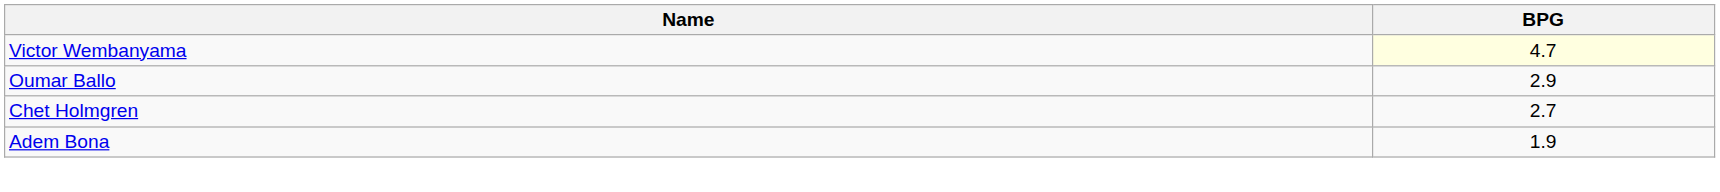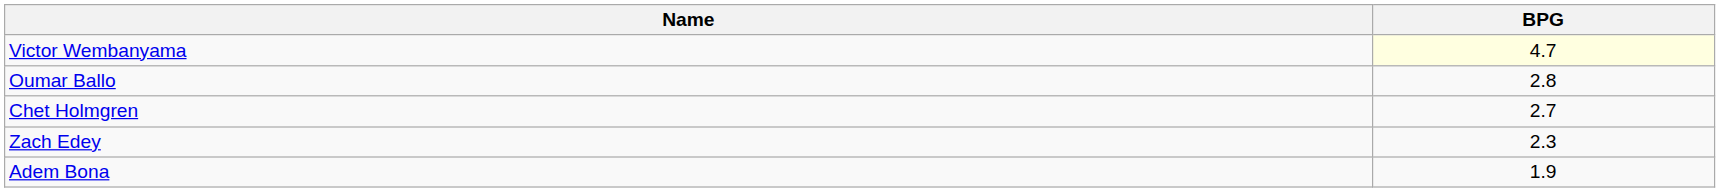 <table class=wikitable width="90%">
 <tr>
 <th width="80%">Name</th>
 <th width="20%">BPG</th>
 </tr>
 <tr>
 <td> <a href='#'>Victor Wembanyama</a></td>
 <td align=center style="background: lightyellow;">4.7</td>
 </tr>
 <tr>
 <td> <a href='#'>Oumar Ballo</a></td>
-<td align=center>2.9</td>
+<td align=center>2.8</td>
 </tr>
 <tr>
 <td> <a href='#'>Chet Holmgren</a></td>
 <td align=center>2.7</td>
 </tr>
 <tr>
+<td> <a href='#'>Zach Edey</a></td>
+<td align=center>2.3</td>
+</tr>
+<tr>
 <td> <a href='#'>Adem Bona</a></td>
 <td align=center>1.9</td>
 </tr>
 </table>
